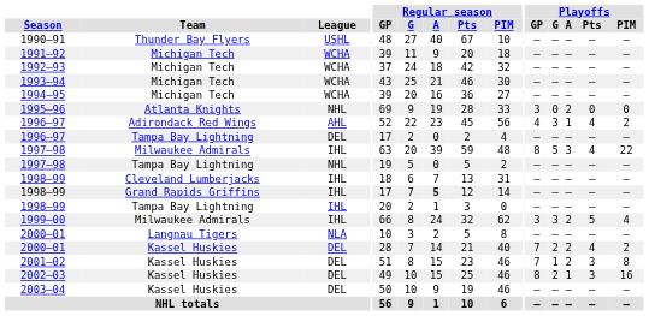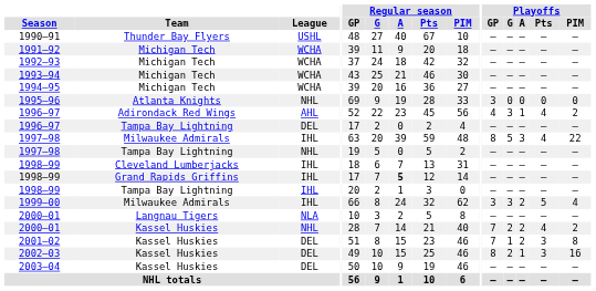 <table border="0" cellpadding="1" cellspacing="0" style="text-align:center; width:60em">
 <tr style="background:#e0e0e0;">
 <th colspan="3" style="background:#fff;"></th>
 <th rowspan="99" style="background:#fff;"></th>
 <th colspan="5"><a href='#'>Regular season</a></th>
 <th rowspan="99" style="background:#fff;"></th>
 <th colspan="5"><a href='#'>Playoffs</a></th>
 </tr>
 <tr style="background:#e0e0e0;">
 <th><a href='#'>Season</a></th>
 <th>Team</th>
 <th>League</th>
 <th>GP</th>
 <th><a href='#'>G</a></th>
 <th><a href='#'>A</a></th>
 <th><a href='#'>Pts</a></th>
 <th><a href='#'>PIM</a></th>
 <th>GP</th>
 <th>G</th>
 <th>A</th>
 <th>Pts</th>
 <th>PIM</th>
 </tr>
 <tr style="text-align:center;">
 <td>1990–91</td>
 <td><a href='#'>Thunder Bay Flyers</a></td>
 <td><a href='#'>USHL</a></td>
 <td>48</td>
 <td>27</td>
 <td>40</td>
 <td>67</td>
 <td>10</td>
 <td>—</td>
 <td>—</td>
 <td>—</td>
 <td>—</td>
 <td>—</td>
 </tr>
 <tr style="text-align:center; background:#f0f0f0;">
 <td><a href='#'>1991–92</a></td>
 <td><a href='#'>Michigan Tech</a></td>
 <td><a href='#'>WCHA</a></td>
 <td>39</td>
 <td>11</td>
 <td>9</td>
 <td>20</td>
 <td>18</td>
 <td>—</td>
 <td>—</td>
 <td>—</td>
 <td>—</td>
 <td>—</td>
 </tr>
 <tr style="text-align:center;">
 <td><a href='#'>1992–93</a></td>
 <td>Michigan Tech</td>
 <td>WCHA</td>
 <td>37</td>
 <td>24</td>
 <td>18</td>
 <td>42</td>
 <td>32</td>
 <td>—</td>
 <td>—</td>
 <td>—</td>
 <td>—</td>
 <td>—</td>
 </tr>
 <tr style="text-align:center; background:#f0f0f0;">
 <td><a href='#'>1993–94</a></td>
 <td>Michigan Tech</td>
 <td>WCHA</td>
 <td>43</td>
 <td>25</td>
 <td>21</td>
 <td>46</td>
 <td>30</td>
 <td>—</td>
 <td>—</td>
 <td>—</td>
 <td>—</td>
 <td>—</td>
 </tr>
 <tr style="text-align:center;">
 <td><a href='#'>1994–95</a></td>
 <td>Michigan Tech</td>
 <td>WCHA</td>
 <td>39</td>
 <td>20</td>
 <td>16</td>
 <td>36</td>
 <td>27</td>
 <td>—</td>
 <td>—</td>
 <td>—</td>
 <td>—</td>
 <td>—</td>
 </tr>
 <tr style="text-align:center; background:#f0f0f0;">
 <td><a href='#'>1995–96</a></td>
 <td><a href='#'>Atlanta Knights</a></td>
 <td>NHL</td>
 <td>69</td>
 <td>9</td>
 <td>19</td>
 <td>28</td>
 <td>33</td>
 <td>3</td>
 <td>0</td>
-<td>2</td>
+<td>0</td>
 <td>0</td>
 <td>0</td>
 </tr>
 <tr style="text-align:center;">
 <td><a href='#'>1996–97</a></td>
 <td><a href='#'>Adirondack Red Wings</a></td>
 <td><a href='#'>AHL</a></td>
 <td>52</td>
 <td>22</td>
 <td>23</td>
 <td>45</td>
 <td>56</td>
 <td>4</td>
 <td>3</td>
 <td>1</td>
 <td>4</td>
 <td>2</td>
 </tr>
 <tr style="text-align:center; background:#f0f0f0;">
 <td><a href='#'>1996–97</a></td>
 <td><a href='#'>Tampa Bay Lightning</a></td>
 <td>DEL</td>
 <td>17</td>
 <td>2</td>
 <td>0</td>
 <td>2</td>
 <td>4</td>
 <td>—</td>
 <td>—</td>
 <td>—</td>
 <td>—</td>
 <td>—</td>
 </tr>
 <tr style="text-align:center;">
 <td><a href='#'>1997–98</a></td>
 <td><a href='#'>Milwaukee Admirals</a></td>
 <td>IHL</td>
 <td>63</td>
 <td>20</td>
 <td>39</td>
 <td>59</td>
 <td>48</td>
 <td>8</td>
 <td>5</td>
 <td>3</td>
 <td>4</td>
 <td>22</td>
 </tr>
 <tr style="text-align:center; background:#f0f0f0;">
 <td><a href='#'>1997–98</a></td>
 <td>Tampa Bay Lightning</td>
 <td>NHL</td>
 <td>19</td>
 <td>5</td>
 <td>0</td>
 <td>5</td>
 <td>2</td>
 <td>—</td>
 <td>—</td>
 <td>—</td>
 <td>—</td>
 <td>—</td>
 </tr>
 <tr style="text-align:center;">
 <td><a href='#'>1998–99</a></td>
 <td><a href='#'>Cleveland Lumberjacks</a></td>
 <td>IHL</td>
 <td>18</td>
 <td>6</td>
 <td>7</td>
 <td>13</td>
 <td>31</td>
 <td>—</td>
 <td>—</td>
 <td>—</td>
 <td>—</td>
 <td>—</td>
 </tr>
 <tr style="text-align:center; background:#f0f0f0;">
 <td>1998–99</td>
 <td><a href='#'>Grand Rapids Griffins</a></td>
 <td>IHL</td>
 <td>17</td>
 <td>7</td>
 <td><strong>5</strong></td>
 <td>12</td>
 <td>14</td>
 <td>—</td>
 <td>—</td>
 <td>—</td>
 <td>—</td>
 <td>—</td>
 </tr>
 <tr style="text-align:center;">
 <td><a href='#'>1998–99</a></td>
 <td>Tampa Bay Lightning</td>
 <td><a href='#'>IHL</a></td>
 <td>20</td>
 <td>2</td>
 <td>1</td>
 <td>3</td>
 <td>0</td>
 <td>—</td>
 <td>—</td>
 <td>—</td>
 <td>—</td>
 <td>—</td>
 </tr>
 <tr style="text-align:center; background:#f0f0f0;">
 <td><a href='#'>1999–00</a></td>
 <td>Milwaukee Admirals</td>
 <td>IHL</td>
 <td>66</td>
 <td>8</td>
 <td>24</td>
 <td>32</td>
 <td>62</td>
 <td>3</td>
 <td>3</td>
 <td>2</td>
 <td>5</td>
 <td>4</td>
 </tr>
 <tr style="text-align:center;">
 <td><a href='#'>2000–01</a></td>
 <td><a href='#'>Langnau Tigers</a></td>
 <td><a href='#'>NLA</a></td>
 <td>10</td>
 <td>3</td>
 <td>2</td>
 <td>5</td>
 <td>8</td>
 <td>—</td>
 <td>—</td>
 <td>—</td>
 <td>—</td>
 <td>—</td>
 </tr>
 <tr style="text-align:center; background:#f0f0f0;">
 <td><a href='#'>2000–01</a></td>
 <td><a href='#'>Kassel Huskies</a></td>
-<td><a href='#'>DEL</a></td>
+<td><a href='#'>NHL</a></td>
 <td>28</td>
 <td>7</td>
 <td>14</td>
 <td>21</td>
 <td>40</td>
 <td>7</td>
 <td>2</td>
 <td>2</td>
 <td>4</td>
 <td>2</td>
 </tr>
 <tr style="text-align:center;">
 <td><a href='#'>2001–02</a></td>
 <td>Kassel Huskies</td>
 <td>DEL</td>
 <td>51</td>
 <td>8</td>
 <td>15</td>
 <td>23</td>
 <td>46</td>
 <td>7</td>
 <td>1</td>
 <td>2</td>
 <td>3</td>
 <td>8</td>
 </tr>
 <tr style="text-align:center; background:#f0f0f0;">
 <td><a href='#'>2002–03</a></td>
 <td>Kassel Huskies</td>
 <td>DEL</td>
 <td>49</td>
 <td>10</td>
 <td>15</td>
 <td>25</td>
 <td>46</td>
 <td>8</td>
 <td>2</td>
 <td>1</td>
 <td>3</td>
 <td>16</td>
 </tr>
 <tr style="text-align:center;">
 <td><a href='#'>2003–04</a></td>
 <td>Kassel Huskies</td>
 <td>DEL</td>
 <td>50</td>
 <td>10</td>
 <td>9</td>
 <td>19</td>
 <td>46</td>
 <td>—</td>
 <td>—</td>
 <td>—</td>
 <td>—</td>
 <td>—</td>
 </tr>
 <tr style="background:#e0e0e0;">
 <th colspan="3">NHL totals</th>
 <th>56</th>
 <th>9</th>
 <th>1</th>
 <th>10</th>
 <th>6</th>
 <th>—</th>
 <th>—</th>
 <th>—</th>
 <th>—</th>
 <th>—</th>
 </tr>
 </table>
